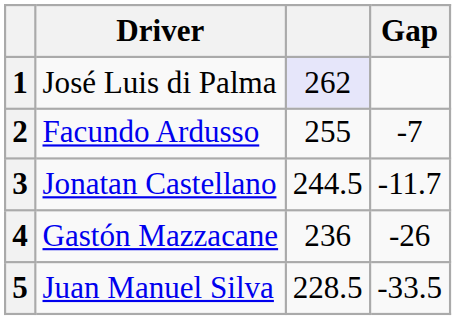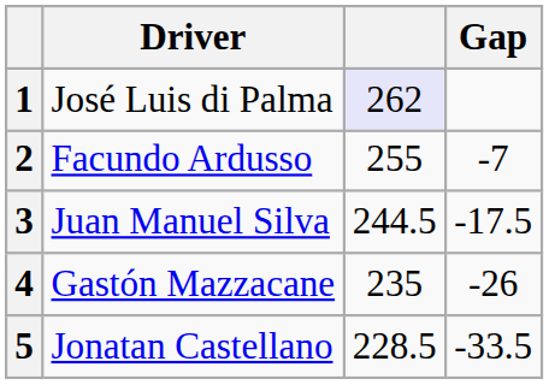 <table class="wikitable" style="font-size: 90%;">
 <tr>
 <th></th>
 <th>Driver</th>
 <th></th>
 <th>Gap</th>
 </tr>
 <tr>
 <th align="center">1</th>
 <td> José Luis di Palma</td>
 <td align="center" style="background: lavender;">262</td>
 <td align="center"></td>
 </tr>
 <tr>
 <th align="center">2</th>
 <td> <a href='#'>Facundo Ardusso</a></td>
 <td align="center">255</td>
 <td align="center">-7</td>
 </tr>
 <tr>
 <th align="center">3</th>
-<td> <a href='#'>Jonatan Castellano</a></td>
+<td> <a href='#'>Juan Manuel Silva</a></td>
 <td align="center">244.5</td>
-<td align="center">-11.7</td>
+<td align="center">-17.5</td>
 </tr>
 <tr>
 <th align="center">4</th>
 <td> <a href='#'>Gastón Mazzacane</a></td>
-<td align="center">236</td>
+<td align="center">235</td>
 <td align="center">-26</td>
 </tr>
 <tr>
 <th align="center">5</th>
-<td> <a href='#'>Juan Manuel Silva</a></td>
+<td> <a href='#'>Jonatan Castellano</a></td>
 <td align="center">228.5</td>
 <td align="center">-33.5</td>
 </tr>
 </table>
